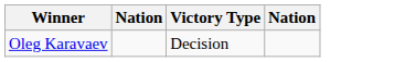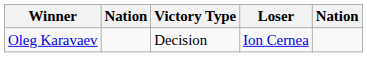 <table class="wikitable sortable" style="text-align:left;">
 <tr>
 <th>Winner</th>
 <th>Nation</th>
 <th>Victory Type</th>
+<th>Loser</th>
 <th>Nation</th>
 </tr>
 <tr>
 <td><a href='#'>Oleg Karavaev</a></td>
 <td></td>
 <td>Decision</td>
+<td><a href='#'>Ion Cernea</a></td>
 <td></td>
 </tr>
 </table>
